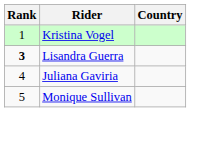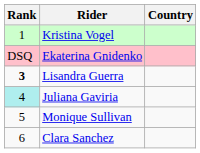 <table class="wikitable sortable" style="font-size:95%" style="width:25em;">
 <tr>
 <th>Rank</th>
 <th>Rider</th>
 <th>Country</th>
 </tr>
 <tr bgcolor=ccffcc>
 <td align=center>1</td>
 <td><a href='#'>Kristina Vogel</a></td>
 <td></td>
 </tr>
+<tr bgcolor=pink>
+<td>DSQ</td>
+<td><a href='#'>Ekaterina Gnidenko</a></td>
+<td></td>
+</tr>
 <tr>
 <td align=center><strong>3</strong></td>
 <td><a href='#'>Lisandra Guerra</a></td>
 <td></td>
 </tr>
 <tr>
-<td align=center>4</td>
+<td align=center style="background: paleturquoise;">4</td>
 <td><a href='#'>Juliana Gaviria</a></td>
 <td></td>
 </tr>
 <tr>
 <td align=center>5</td>
 <td><a href='#'>Monique Sullivan</a></td>
 <td></td>
 </tr>
+<tr>
+<td align=center>6</td>
+<td><a href='#'>Clara Sanchez</a></td>
+<td></td>
+</tr>
 </table>
